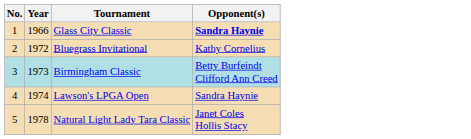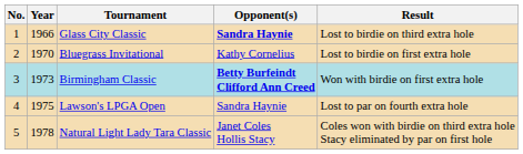 <table class="wikitable" style="font-size:95%;">
 <tr>
 <th>No.</th>
 <th>Year</th>
 <th>Tournament</th>
 <th>Opponent(s)</th>
+<th>Result</th>
 </tr>
 <tr style="background:#F5DEB3;">
 <td align=center>1</td>
 <td>1966</td>
 <td><a href='#'>Glass City Classic</a></td>
 <td><strong> <a href='#'>Sandra Haynie</a></strong></td>
+<td>Lost to birdie on third extra hole</td>
 </tr>
 <tr style="background:#F5DEB3;">
 <td align=center>2</td>
-<td>1972</td>
+<td>1970</td>
 <td><a href='#'>Bluegrass Invitational</a></td>
 <td> <a href='#'>Kathy Cornelius</a></td>
+<td>Lost to birdie on first extra hole</td>
 </tr>
 <tr style="background:#B0E0E6;">
 <td align=center>3</td>
 <td>1973</td>
 <td><a href='#'>Birmingham Classic</a></td>
-<td> <a href='#'>Betty Burfeindt</a><br> <a href='#'>Clifford Ann Creed</a></td>
+<td><strong> <a href='#'>Betty Burfeindt</a><br> <a href='#'>Clifford Ann Creed</a></strong></td>
+<td>Won with birdie on first extra hole</td>
 </tr>
 <tr style="background:#F5DEB3;">
 <td align=center>4</td>
-<td>1974</td>
+<td>1975</td>
 <td><a href='#'>Lawson's LPGA Open</a></td>
 <td> <a href='#'>Sandra Haynie</a></td>
+<td>Lost to par on fourth extra hole</td>
 </tr>
 <tr style="background:#F5DEB3;">
 <td align=center>5</td>
 <td>1978</td>
 <td><a href='#'>Natural Light Lady Tara Classic</a></td>
 <td> <a href='#'>Janet Coles</a><br> <a href='#'>Hollis Stacy</a></td>
+<td>Coles won with birdie on third extra hole<br>Stacy eliminated by par on first hole</td>
 </tr>
 </table>
